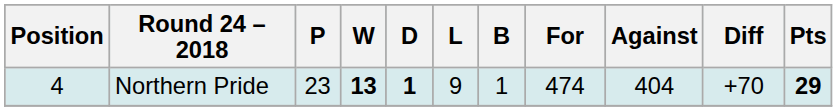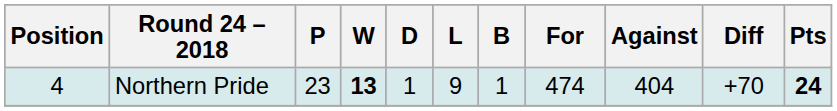 <table class="wikitable" style="text-align:center; font-size:85%;">
 <tr style="background: #d7ebed;">
 <th width="40" abbr="Position">Position</th>
 <th width="100">Round 24 – 2018</th>
 <th width="20" abbr="Played">P</th>
 <th width="20" abbr="Won">W</th>
 <th width="20" abbr="Drawn">D</th>
 <th width="20" abbr="Lost">L</th>
 <th width="20" abbr="Bye">B</th>
 <th width="40" abbr="Points for">For</th>
 <th width="40" abbr="Points against">Against</th>
 <th width="40" abbr="Points difference">Diff</th>
 <th width=20 abbr="Points">Pts</th>
 </tr>
 <tr style="background: #d7ebed;">
 <td>4</td>
 <td style="text-align:left;"> Northern Pride</td>
 <td>23</td>
 <td><strong>13</strong></td>
-<td><strong>1</strong></td>
+<td>1</td>
 <td>9</td>
 <td>1</td>
 <td>474</td>
 <td>404</td>
 <td>+70</td>
-<td><strong>29</strong></td>
+<td><strong>24</strong></td>
 </tr>
 <tr>
 </tr>
 </table>
